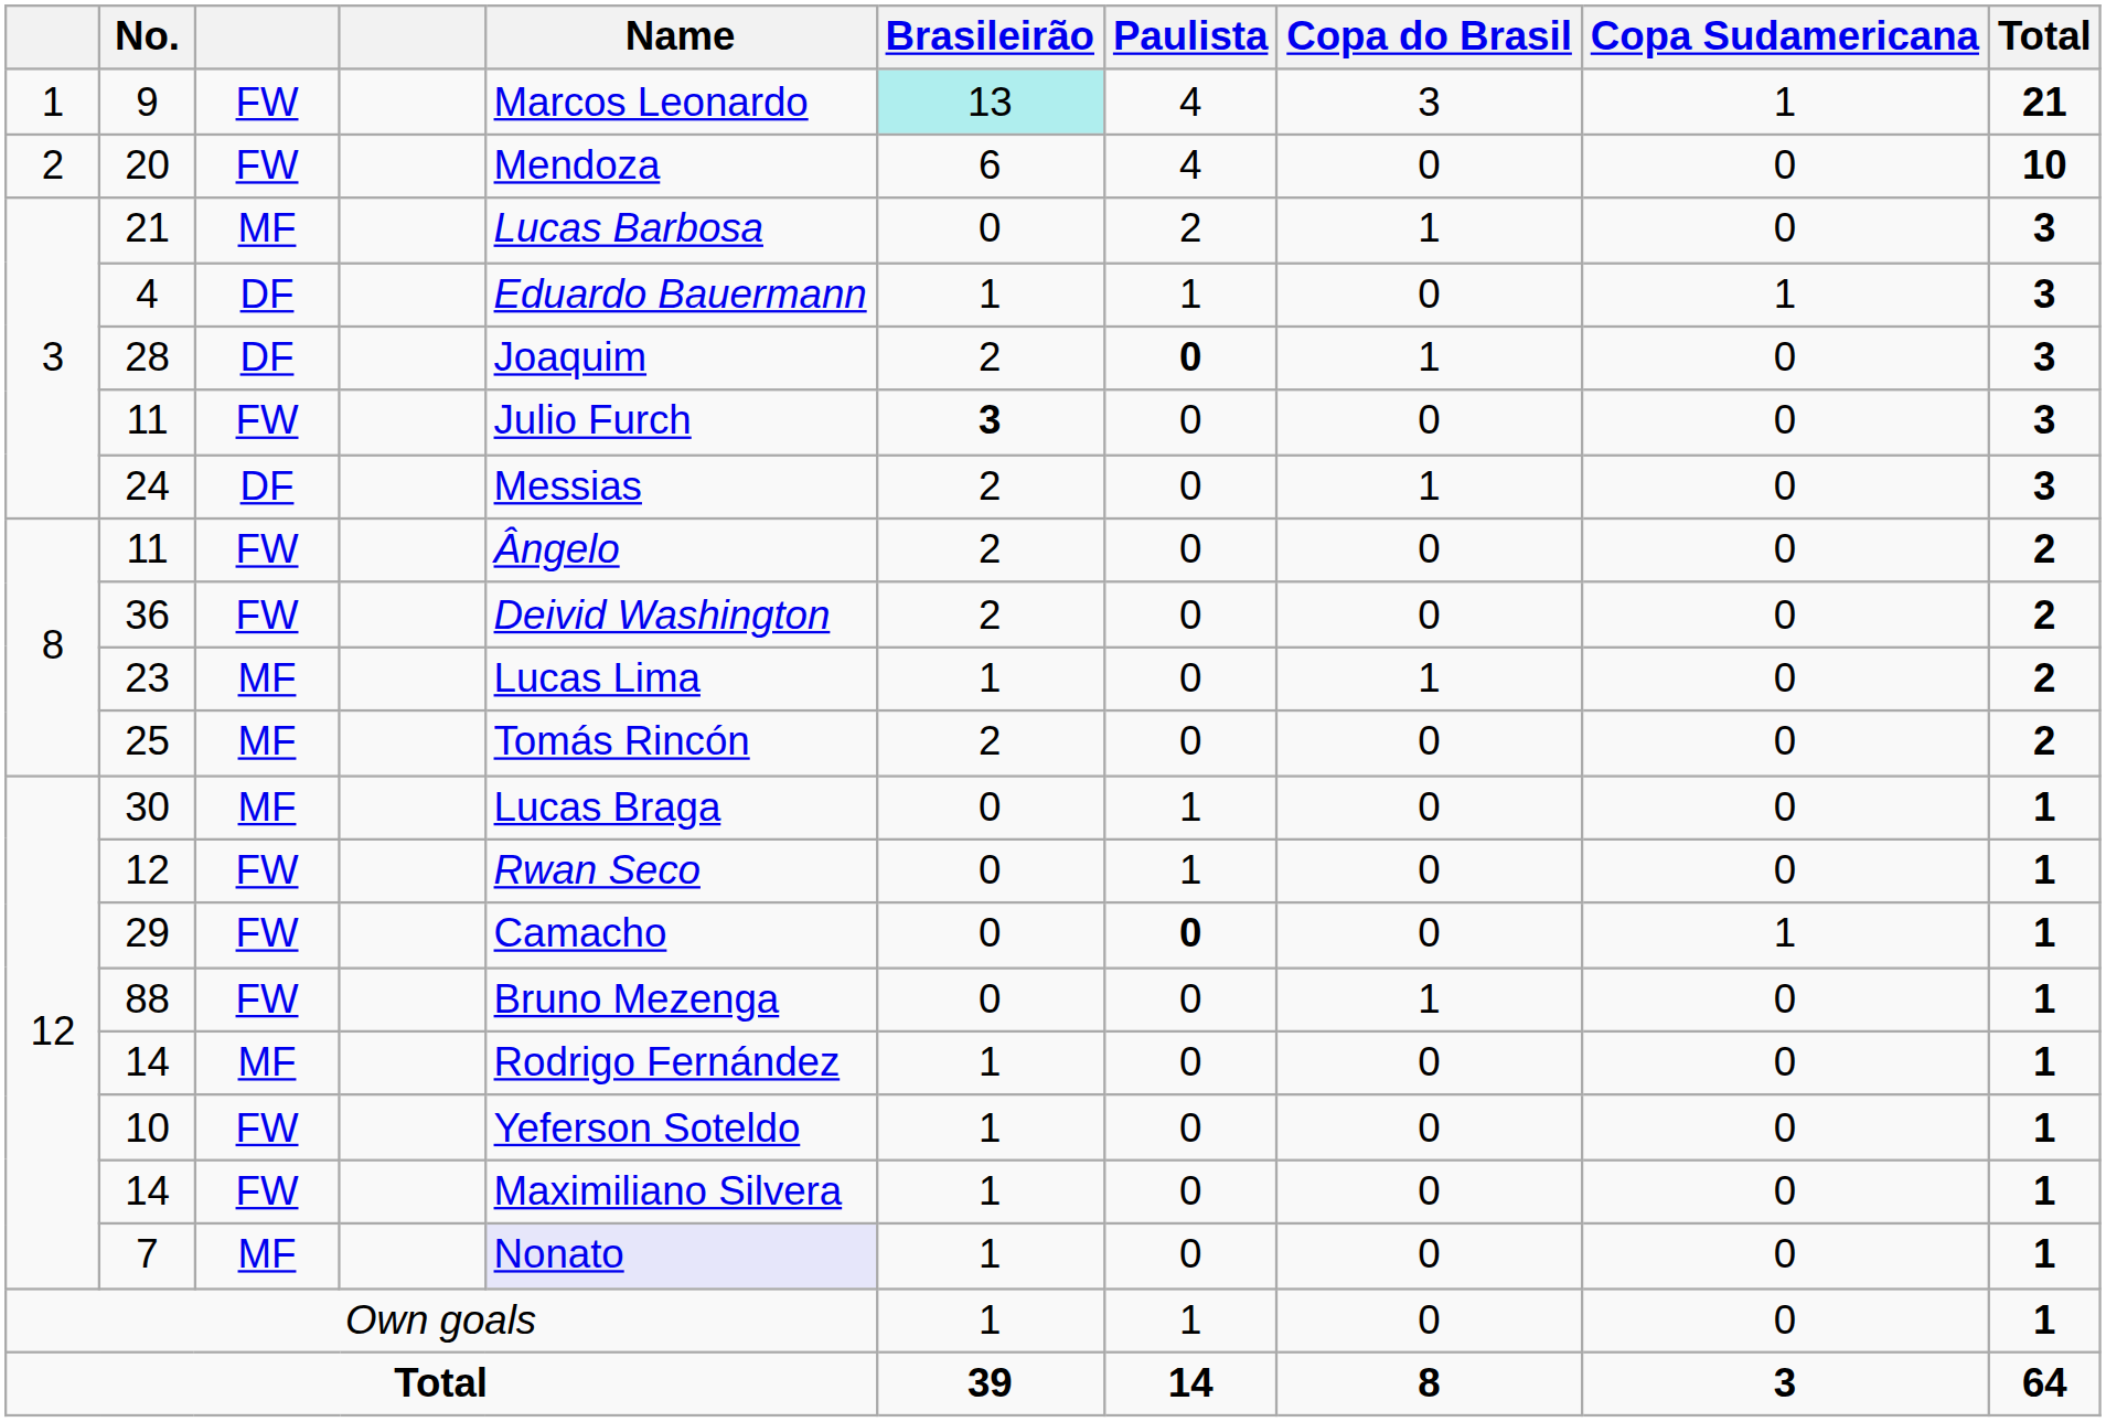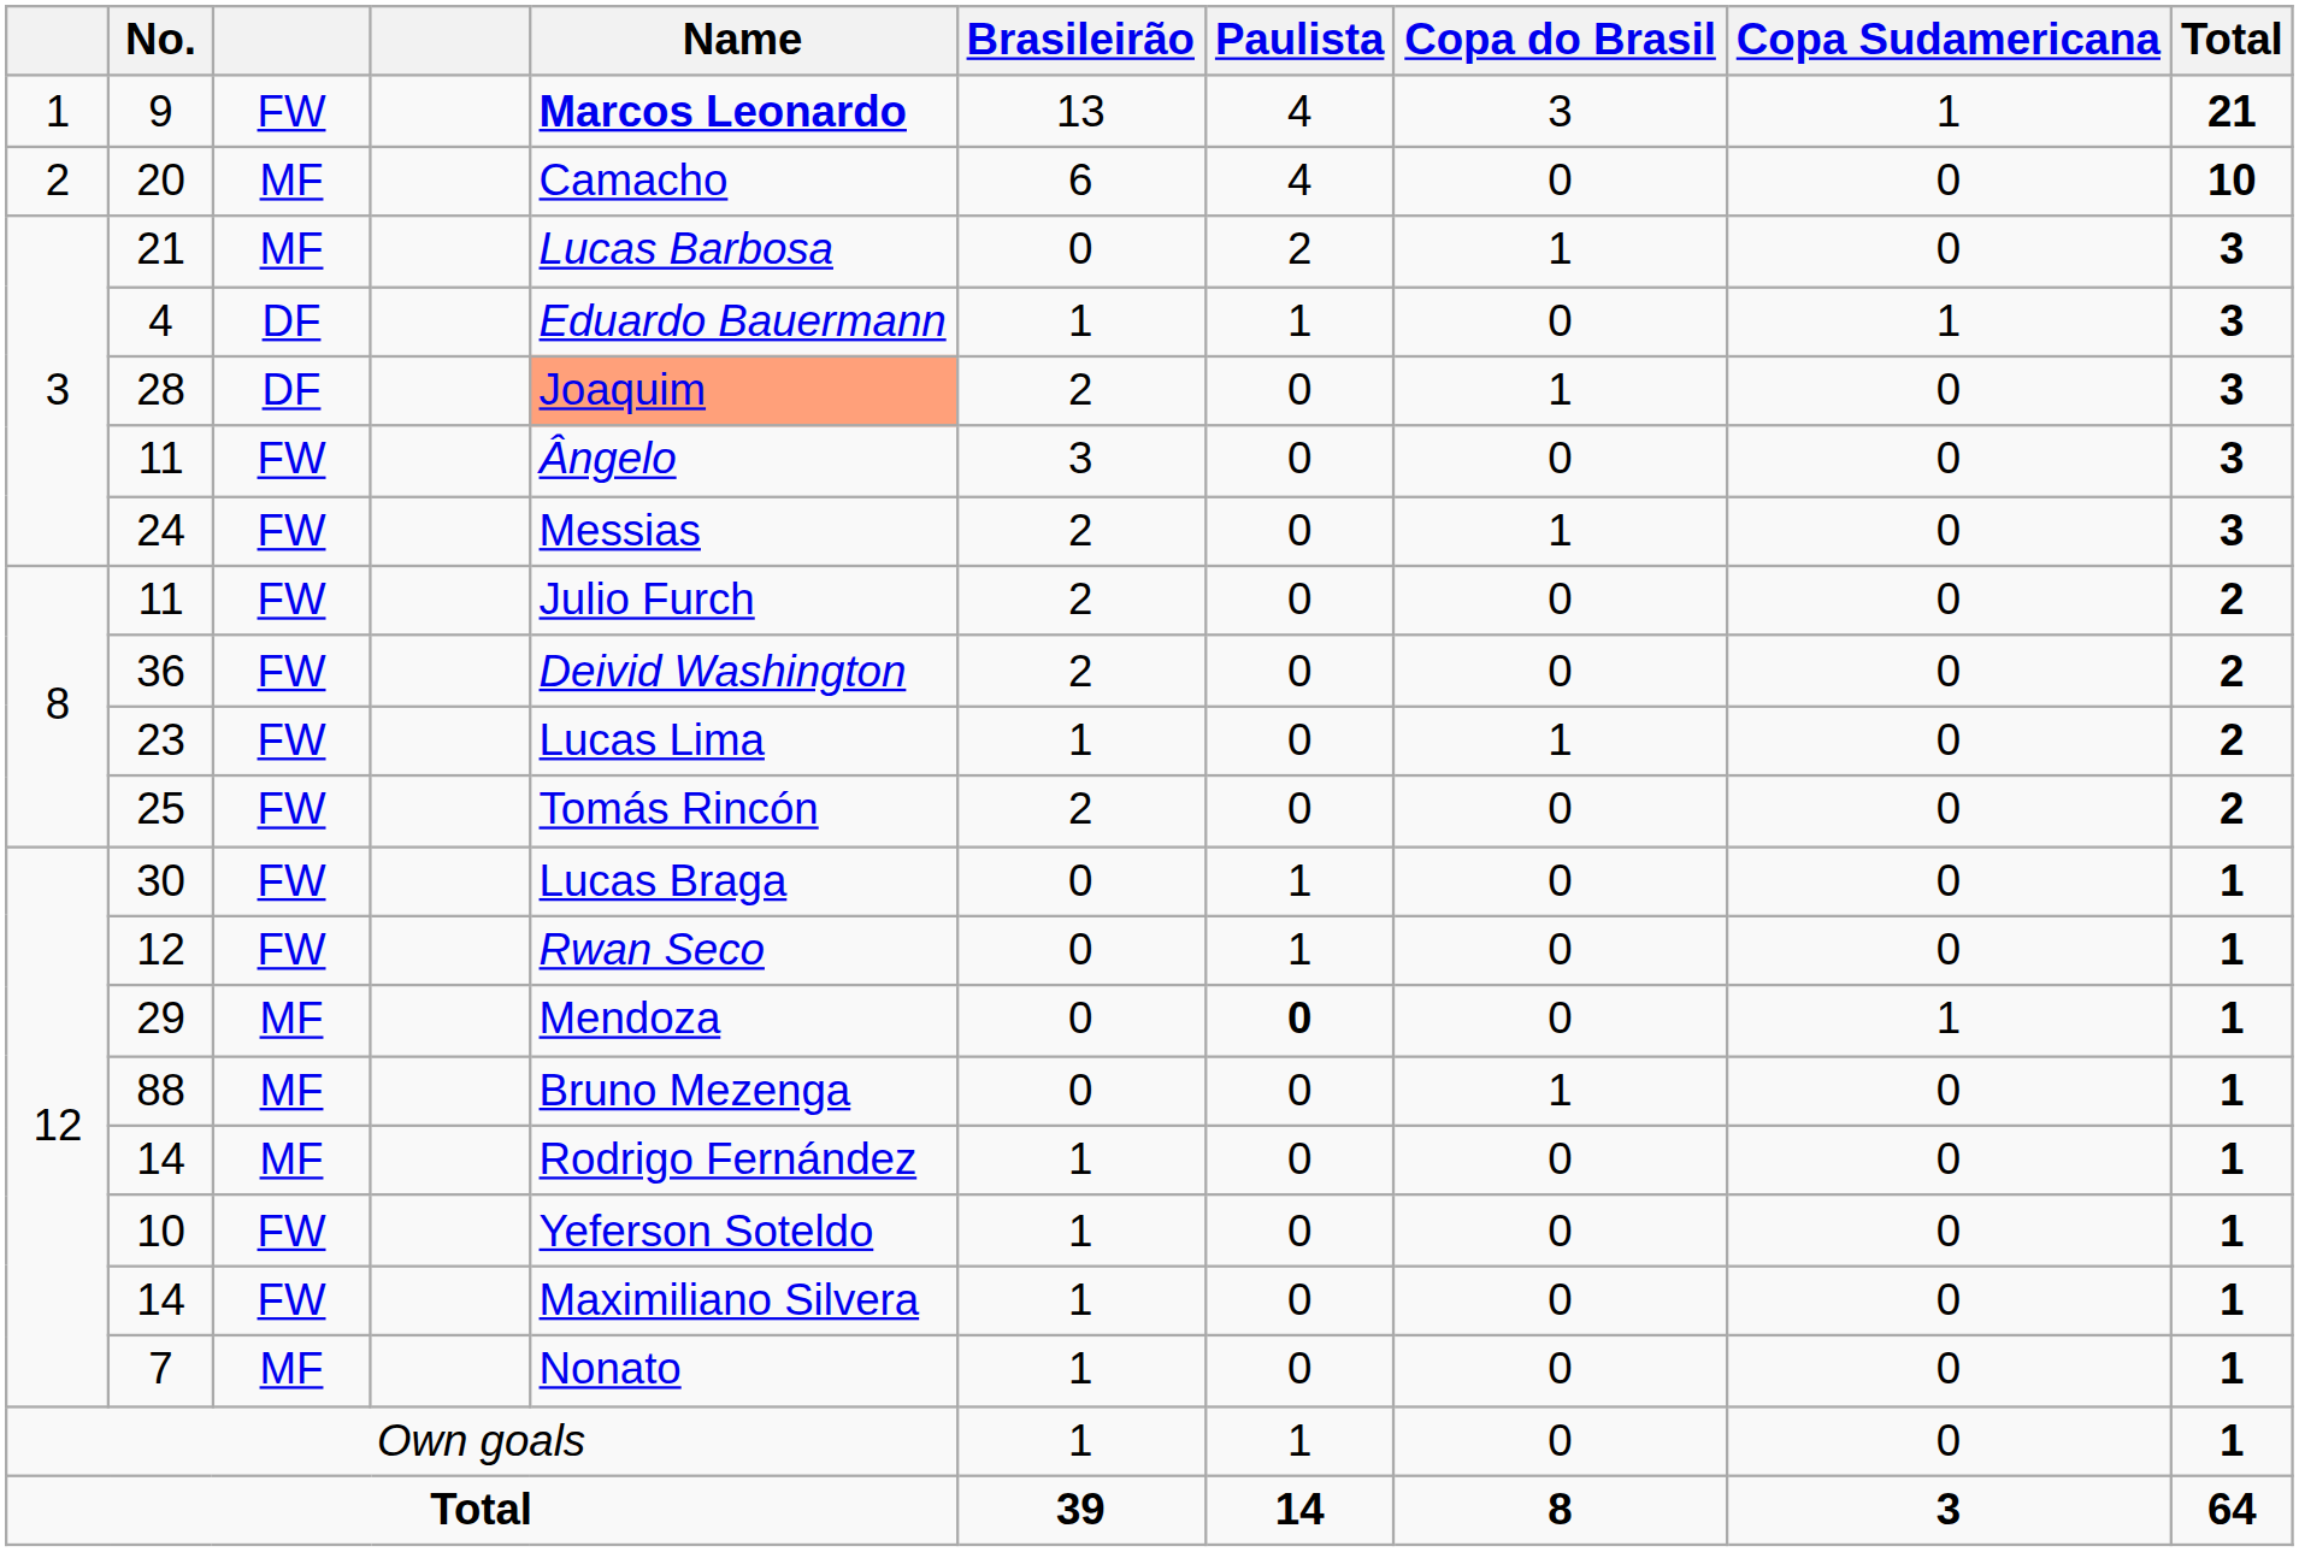 <table class="wikitable sortable" style="text-align:center;">
 <tr>
 <th width="30"></th>
 <th width="30">No.</th>
 <th width="50"></th>
 <th width="50"></th>
 <th>Name</th>
 <th><a href='#'>Brasileirão</a></th>
 <th><a href='#'>Paulista</a></th>
 <th><a href='#'>Copa do Brasil</a></th>
 <th><a href='#'>Copa Sudamericana</a></th>
 <th>Total</th>
 </tr>
 <tr>
 <td rowspan=1>1</td>
 <td>9</td>
 <td><a href='#'>FW</a></td>
 <td></td>
-<td align=left><a href='#'>Marcos Leonardo</a></td>
-<td style="background: paleturquoise;">13</td>
+<td align=left><strong><a href='#'>Marcos Leonardo</a></strong></td>
+<td>13</td>
 <td>4</td>
 <td>3</td>
 <td>1</td>
 <td><strong>21</strong></td>
 </tr>
 <tr>
 <td rowspan=1>2</td>
 <td>20</td>
-<td><a href='#'>FW</a></td>
+<td><a href='#'>MF</a></td>
 <td></td>
-<td align=left><a href='#'>Mendoza</a></td>
+<td align=left><a href='#'>Camacho</a></td>
 <td>6</td>
 <td>4</td>
 <td>0</td>
 <td>0</td>
 <td><strong>10</strong></td>
 </tr>
 <tr>
 <td rowspan=5>3</td>
 <td>21</td>
 <td><a href='#'>MF</a></td>
 <td></td>
 <td align=left><em><a href='#'>Lucas Barbosa</a></em></td>
 <td>0</td>
 <td>2</td>
 <td>1</td>
 <td>0</td>
 <td><strong>3</strong></td>
 </tr>
 <tr>
 <td>4</td>
 <td><a href='#'>DF</a></td>
 <td></td>
 <td align=left><em><a href='#'>Eduardo Bauermann</a></em></td>
 <td>1</td>
 <td>1</td>
 <td>0</td>
 <td>1</td>
 <td><strong>3</strong></td>
 </tr>
 <tr>
 <td>28</td>
 <td><a href='#'>DF</a></td>
 <td></td>
-<td align=left><a href='#'>Joaquim</a></td>
+<td align=left style="background: lightsalmon;"><a href='#'>Joaquim</a></td>
 <td>2</td>
-<td><strong>0</strong></td>
+<td>0</td>
 <td>1</td>
 <td>0</td>
 <td><strong>3</strong></td>
 </tr>
 <tr>
 <td>11</td>
 <td><a href='#'>FW</a></td>
 <td></td>
-<td align=left><a href='#'>Julio Furch</a></td>
-<td><strong>3</strong></td>
+<td align=left><em><a href='#'>Ângelo</a></em></td>
+<td>3</td>
 <td>0</td>
 <td>0</td>
 <td>0</td>
 <td><strong>3</strong></td>
 </tr>
 <tr>
 <td>24</td>
-<td><a href='#'>DF</a></td>
+<td><a href='#'>FW</a></td>
 <td></td>
 <td align=left><a href='#'>Messias</a></td>
 <td>2</td>
 <td>0</td>
 <td>1</td>
 <td>0</td>
 <td><strong>3</strong></td>
 </tr>
 <tr>
 <td rowspan=4>8</td>
 <td>11</td>
 <td><a href='#'>FW</a></td>
 <td></td>
-<td align=left><em><a href='#'>Ângelo</a></em></td>
+<td align=left><a href='#'>Julio Furch</a></td>
 <td>2</td>
 <td>0</td>
 <td>0</td>
 <td>0</td>
 <td><strong>2</strong></td>
 </tr>
 <tr>
 <td>36</td>
 <td><a href='#'>FW</a></td>
 <td></td>
 <td align=left><em><a href='#'>Deivid Washington</a></em></td>
 <td>2</td>
 <td>0</td>
 <td>0</td>
 <td>0</td>
 <td><strong>2</strong></td>
 </tr>
 <tr>
 <td>23</td>
-<td><a href='#'>MF</a></td>
+<td><a href='#'>FW</a></td>
 <td></td>
 <td align=left><a href='#'>Lucas Lima</a></td>
 <td>1</td>
 <td>0</td>
 <td>1</td>
 <td>0</td>
 <td><strong>2</strong></td>
 </tr>
 <tr>
 <td>25</td>
-<td><a href='#'>MF</a></td>
+<td><a href='#'>FW</a></td>
 <td></td>
 <td align=left><a href='#'>Tomás Rincón</a></td>
 <td>2</td>
 <td>0</td>
 <td>0</td>
 <td>0</td>
 <td><strong>2</strong></td>
 </tr>
 <tr>
 <td rowspan=8>12</td>
 <td>30</td>
-<td><a href='#'>MF</a></td>
+<td><a href='#'>FW</a></td>
 <td></td>
 <td align=left><a href='#'>Lucas Braga</a></td>
 <td>0</td>
 <td>1</td>
 <td>0</td>
 <td>0</td>
 <td><strong>1</strong></td>
 </tr>
 <tr>
 <td>12</td>
 <td><a href='#'>FW</a></td>
 <td></td>
 <td align=left><em><a href='#'>Rwan Seco</a></em></td>
 <td>0</td>
 <td>1</td>
 <td>0</td>
 <td>0</td>
 <td><strong>1</strong></td>
 </tr>
 <tr>
 <td>29</td>
-<td><a href='#'>FW</a></td>
+<td><a href='#'>MF</a></td>
 <td></td>
-<td align=left><a href='#'>Camacho</a></td>
+<td align=left><a href='#'>Mendoza</a></td>
 <td>0</td>
 <td><strong>0</strong></td>
 <td>0</td>
 <td>1</td>
 <td><strong>1</strong></td>
 </tr>
 <tr>
 <td>88</td>
-<td><a href='#'>FW</a></td>
+<td><a href='#'>MF</a></td>
 <td></td>
 <td align=left><a href='#'>Bruno Mezenga</a></td>
 <td>0</td>
 <td>0</td>
 <td>1</td>
 <td>0</td>
 <td><strong>1</strong></td>
 </tr>
 <tr>
 <td>14</td>
 <td><a href='#'>MF</a></td>
 <td></td>
 <td align=left><a href='#'>Rodrigo Fernández</a></td>
 <td>1</td>
 <td>0</td>
 <td>0</td>
 <td>0</td>
 <td><strong>1</strong></td>
 </tr>
 <tr>
 <td>10</td>
 <td><a href='#'>FW</a></td>
 <td></td>
 <td align=left><a href='#'>Yeferson Soteldo</a></td>
 <td>1</td>
 <td>0</td>
 <td>0</td>
 <td>0</td>
 <td><strong>1</strong></td>
 </tr>
 <tr>
 <td>14</td>
 <td><a href='#'>FW</a></td>
 <td></td>
 <td align=left><a href='#'>Maximiliano Silvera</a></td>
 <td>1</td>
 <td>0</td>
 <td>0</td>
 <td>0</td>
 <td><strong>1</strong></td>
 </tr>
 <tr>
 <td>7</td>
 <td><a href='#'>MF</a></td>
 <td></td>
-<td align=left style="background: lavender;"><a href='#'>Nonato</a></td>
+<td align=left><a href='#'>Nonato</a></td>
 <td>1</td>
 <td>0</td>
 <td>0</td>
 <td>0</td>
 <td><strong>1</strong></td>
 </tr>
 <tr>
 <td colspan=5><em>Own goals</em></td>
 <td>1</td>
 <td>1</td>
 <td>0</td>
 <td>0</td>
 <td><strong>1</strong></td>
 </tr>
 <tr>
 <td colspan=5><strong>Total</strong></td>
 <td><strong>39</strong></td>
 <td><strong>14</strong></td>
 <td><strong>8</strong></td>
 <td><strong>3</strong></td>
 <td><strong>64</strong></td>
 </tr>
 </table>
